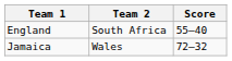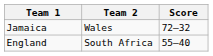 <table class="wikitable" style="font-size: 100%">
 <tr>
 <th width=100>Team 1</th>
 <th width=100>Team 2</th>
 <th width=60>Score</th>
 </tr>
 <tr>
+<td>Jamaica</td>
+<td>Wales</td>
+<td>72–32</td>
+</tr>
+<tr>
 <td>England</td>
 <td>South Africa</td>
 <td>55–40</td>
 </tr>
-<tr>
-<td>Jamaica</td>
-<td>Wales</td>
-<td>72–32</td>
-</tr>
 </table>
